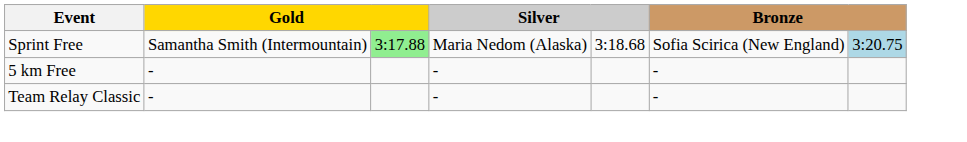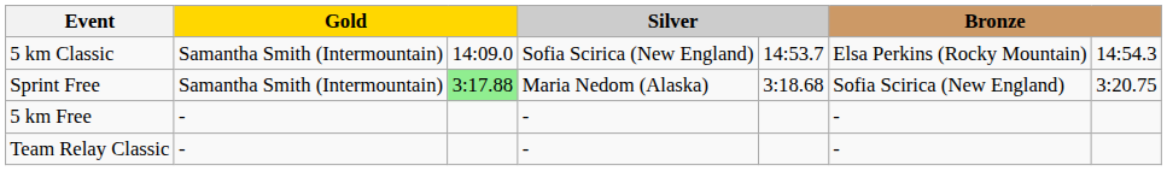 <table class="wikitable" style="text-align:left;">
 <tr>
 <th>Event</th>
 <th colspan="2" style="background:#ffd700;">Gold</th>
 <th colspan="2" style="background:#cccccc;">Silver</th>
 <th colspan="2" style="background:#CC9966;">Bronze</th>
 </tr>
 <tr>
+<td>5 km Classic</td>
+<td>Samantha Smith (Intermountain)</td>
+<td>14:09.0</td>
+<td>Sofia Scirica (New England)</td>
+<td>14:53.7</td>
+<td>Elsa Perkins (Rocky Mountain)</td>
+<td>14:54.3</td>
+</tr>
+<tr>
 <td>Sprint Free</td>
 <td>Samantha Smith (Intermountain)</td>
 <td style="background: lightgreen;">3:17.88</td>
 <td>Maria Nedom (Alaska)</td>
 <td>3:18.68</td>
 <td>Sofia Scirica (New England)</td>
-<td style="background: lightblue;">3:20.75</td>
+<td>3:20.75</td>
 </tr>
 <tr>
 <td>5 km Free</td>
 <td>-</td>
 <td></td>
 <td>-</td>
 <td></td>
 <td>-</td>
 <td></td>
 </tr>
 <tr>
 <td>Team Relay Classic</td>
 <td>-</td>
 <td></td>
 <td>-</td>
 <td></td>
 <td>-</td>
 <td></td>
 </tr>
 </table>
